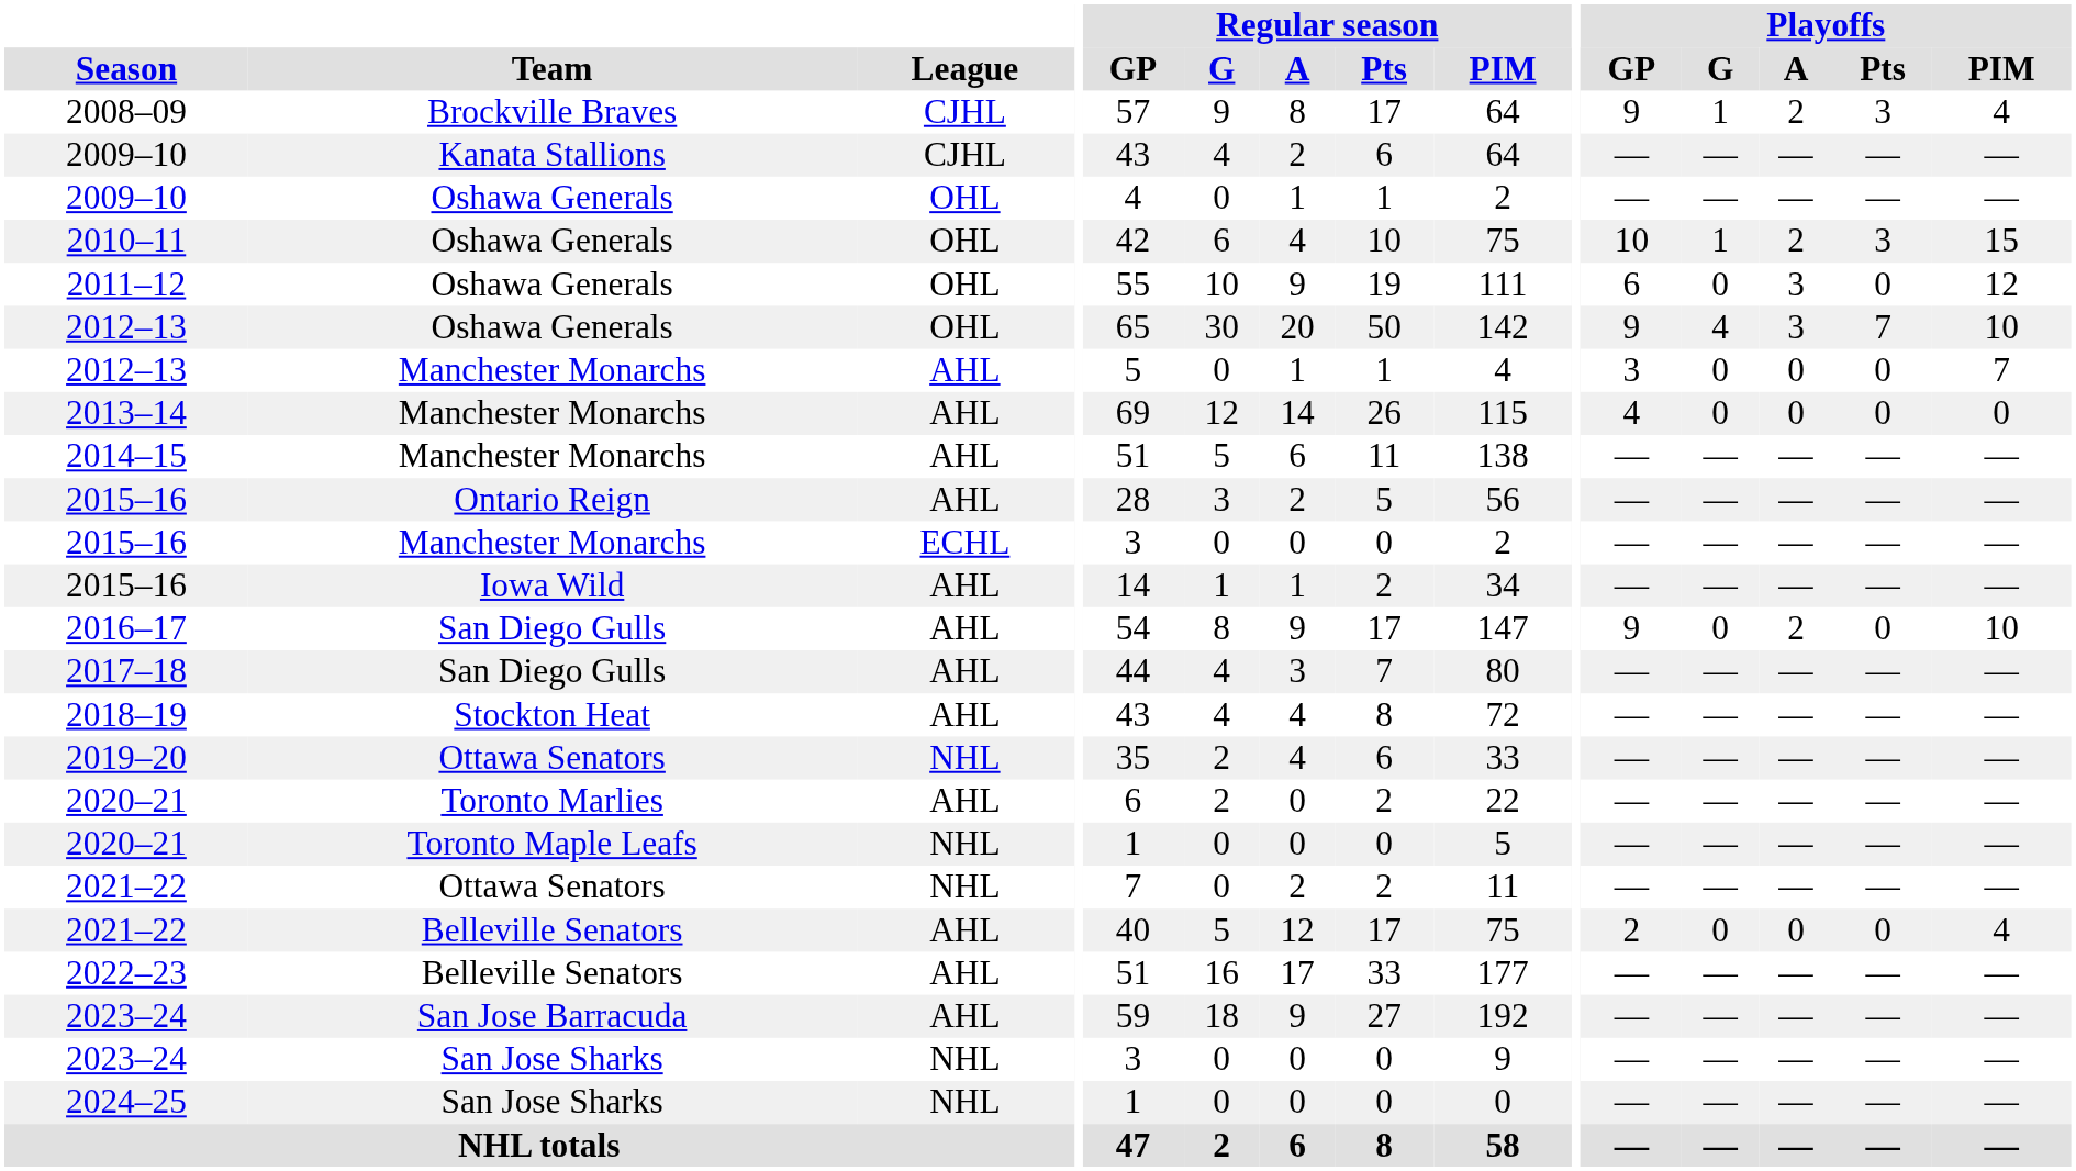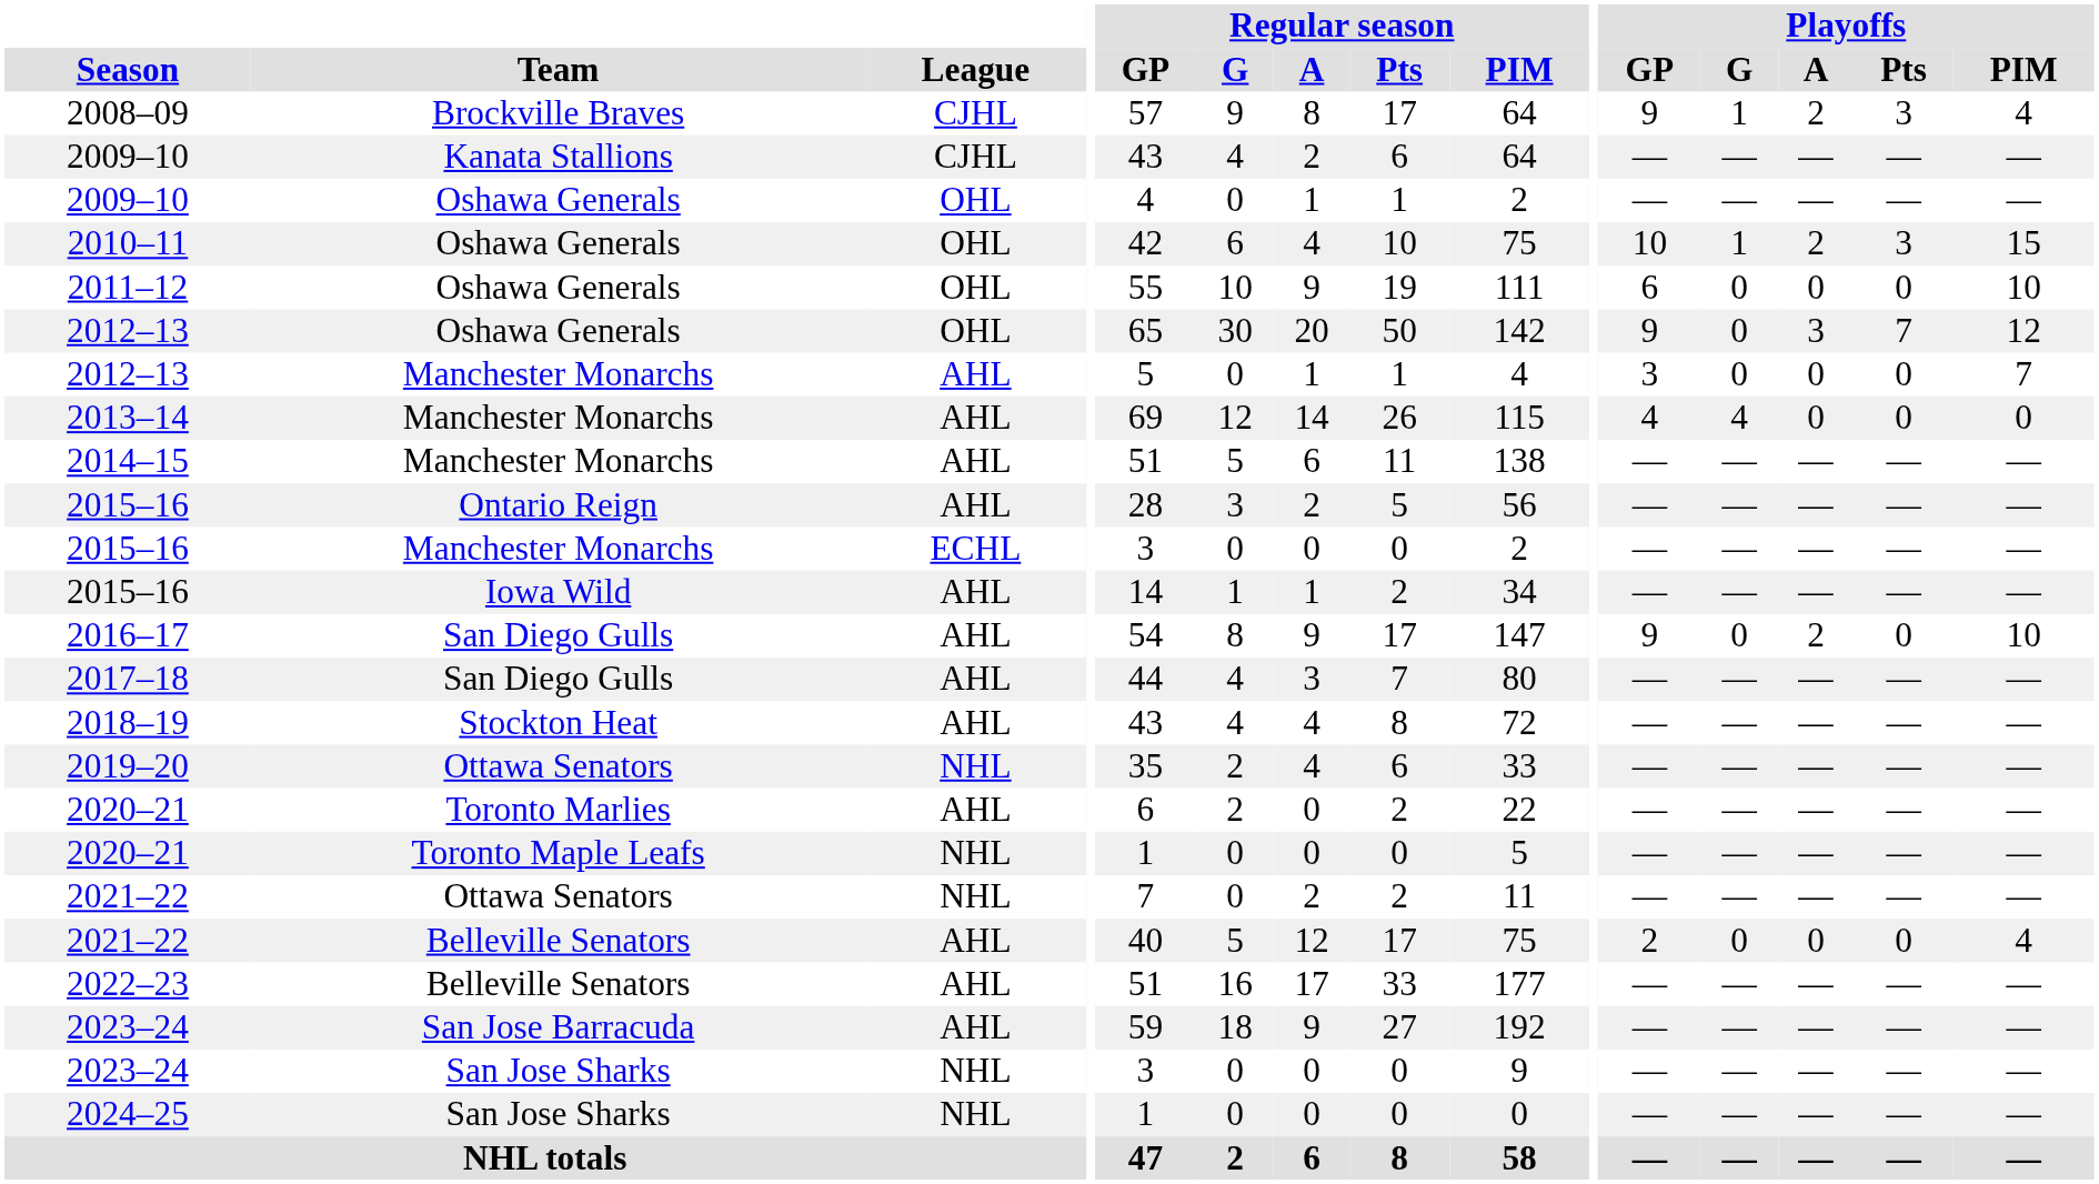 <table border="0" cellpadding="1" cellspacing="0" style="text-align:center; width:60em">
 <tr bgcolor="#e0e0e0">
 <th colspan="3" bgcolor="#ffffff"></th>
 <th rowspan="99" bgcolor="#ffffff"></th>
 <th colspan="5"><a href='#'>Regular season</a></th>
 <th rowspan="99" bgcolor="#ffffff"></th>
 <th colspan="5"><a href='#'>Playoffs</a></th>
 </tr>
 <tr bgcolor="#e0e0e0">
 <th><a href='#'>Season</a></th>
 <th>Team</th>
 <th>League</th>
 <th>GP</th>
 <th><a href='#'>G</a></th>
 <th><a href='#'>A</a></th>
 <th><a href='#'>Pts</a></th>
 <th><a href='#'>PIM</a></th>
 <th>GP</th>
 <th>G</th>
 <th>A</th>
 <th>Pts</th>
 <th>PIM</th>
 </tr>
 <tr>
 <td>2008–09</td>
 <td><a href='#'>Brockville Braves</a></td>
 <td><a href='#'>CJHL</a></td>
 <td>57</td>
 <td>9</td>
 <td>8</td>
 <td>17</td>
 <td>64</td>
 <td>9</td>
 <td>1</td>
 <td>2</td>
 <td>3</td>
 <td>4</td>
 </tr>
 <tr bgcolor="#f0f0f0">
 <td>2009–10</td>
 <td><a href='#'>Kanata Stallions</a></td>
 <td>CJHL</td>
 <td>43</td>
 <td>4</td>
 <td>2</td>
 <td>6</td>
 <td>64</td>
 <td>—</td>
 <td>—</td>
 <td>—</td>
 <td>—</td>
 <td>—</td>
 </tr>
 <tr>
 <td><a href='#'>2009–10</a></td>
 <td><a href='#'>Oshawa Generals</a></td>
 <td><a href='#'>OHL</a></td>
 <td>4</td>
 <td>0</td>
 <td>1</td>
 <td>1</td>
 <td>2</td>
 <td>—</td>
 <td>—</td>
 <td>—</td>
 <td>—</td>
 <td>—</td>
 </tr>
 <tr bgcolor="#f0f0f0">
 <td><a href='#'>2010–11</a></td>
 <td>Oshawa Generals</td>
 <td>OHL</td>
 <td>42</td>
 <td>6</td>
 <td>4</td>
 <td>10</td>
 <td>75</td>
 <td>10</td>
 <td>1</td>
 <td>2</td>
 <td>3</td>
 <td>15</td>
 </tr>
 <tr>
 <td><a href='#'>2011–12</a></td>
 <td>Oshawa Generals</td>
 <td>OHL</td>
 <td>55</td>
 <td>10</td>
 <td>9</td>
 <td>19</td>
 <td>111</td>
 <td>6</td>
 <td>0</td>
-<td>3</td>
 <td>0</td>
-<td>12</td>
+<td>0</td>
+<td>10</td>
 </tr>
 <tr bgcolor="#f0f0f0">
 <td><a href='#'>2012–13</a></td>
 <td>Oshawa Generals</td>
 <td>OHL</td>
 <td>65</td>
 <td>30</td>
 <td>20</td>
 <td>50</td>
 <td>142</td>
 <td>9</td>
-<td>4</td>
+<td>0</td>
 <td>3</td>
 <td>7</td>
-<td>10</td>
+<td>12</td>
 </tr>
 <tr>
 <td><a href='#'>2012–13</a></td>
 <td><a href='#'>Manchester Monarchs</a></td>
 <td><a href='#'>AHL</a></td>
 <td>5</td>
 <td>0</td>
 <td>1</td>
 <td>1</td>
 <td>4</td>
 <td>3</td>
 <td>0</td>
 <td>0</td>
 <td>0</td>
 <td>7</td>
 </tr>
 <tr bgcolor="#f0f0f0">
 <td><a href='#'>2013–14</a></td>
 <td>Manchester Monarchs</td>
 <td>AHL</td>
 <td>69</td>
 <td>12</td>
 <td>14</td>
 <td>26</td>
 <td>115</td>
 <td>4</td>
-<td>0</td>
+<td>4</td>
 <td>0</td>
 <td>0</td>
 <td>0</td>
 </tr>
 <tr>
 <td><a href='#'>2014–15</a></td>
 <td>Manchester Monarchs</td>
 <td>AHL</td>
 <td>51</td>
 <td>5</td>
 <td>6</td>
 <td>11</td>
 <td>138</td>
 <td>—</td>
 <td>—</td>
 <td>—</td>
 <td>—</td>
 <td>—</td>
 </tr>
 <tr bgcolor="#f0f0f0">
 <td><a href='#'>2015–16</a></td>
 <td><a href='#'>Ontario Reign</a></td>
 <td>AHL</td>
 <td>28</td>
 <td>3</td>
 <td>2</td>
 <td>5</td>
 <td>56</td>
 <td>—</td>
 <td>—</td>
 <td>—</td>
 <td>—</td>
 <td>—</td>
 </tr>
 <tr>
 <td><a href='#'>2015–16</a></td>
 <td><a href='#'>Manchester Monarchs</a></td>
 <td><a href='#'>ECHL</a></td>
 <td>3</td>
 <td>0</td>
 <td>0</td>
 <td>0</td>
 <td>2</td>
 <td>—</td>
 <td>—</td>
 <td>—</td>
 <td>—</td>
 <td>—</td>
 </tr>
 <tr bgcolor="#f0f0f0">
 <td>2015–16</td>
 <td><a href='#'>Iowa Wild</a></td>
 <td>AHL</td>
 <td>14</td>
 <td>1</td>
 <td>1</td>
 <td>2</td>
 <td>34</td>
 <td>—</td>
 <td>—</td>
 <td>—</td>
 <td>—</td>
 <td>—</td>
 </tr>
 <tr>
 <td><a href='#'>2016–17</a></td>
 <td><a href='#'>San Diego Gulls</a></td>
 <td>AHL</td>
 <td>54</td>
 <td>8</td>
 <td>9</td>
 <td>17</td>
 <td>147</td>
 <td>9</td>
 <td>0</td>
 <td>2</td>
 <td>0</td>
 <td>10</td>
 </tr>
 <tr bgcolor="#f0f0f0">
 <td><a href='#'>2017–18</a></td>
 <td>San Diego Gulls</td>
 <td>AHL</td>
 <td>44</td>
 <td>4</td>
 <td>3</td>
 <td>7</td>
 <td>80</td>
 <td>—</td>
 <td>—</td>
 <td>—</td>
 <td>—</td>
 <td>—</td>
 </tr>
 <tr>
 <td><a href='#'>2018–19</a></td>
 <td><a href='#'>Stockton Heat</a></td>
 <td>AHL</td>
 <td>43</td>
 <td>4</td>
 <td>4</td>
 <td>8</td>
 <td>72</td>
 <td>—</td>
 <td>—</td>
 <td>—</td>
 <td>—</td>
 <td>—</td>
 </tr>
 <tr bgcolor="#f0f0f0">
 <td><a href='#'>2019–20</a></td>
 <td><a href='#'>Ottawa Senators</a></td>
 <td><a href='#'>NHL</a></td>
 <td>35</td>
 <td>2</td>
 <td>4</td>
 <td>6</td>
 <td>33</td>
 <td>—</td>
 <td>—</td>
 <td>—</td>
 <td>—</td>
 <td>—</td>
 </tr>
 <tr>
 <td><a href='#'>2020–21</a></td>
 <td><a href='#'>Toronto Marlies</a></td>
 <td>AHL</td>
 <td>6</td>
 <td>2</td>
 <td>0</td>
 <td>2</td>
 <td>22</td>
 <td>—</td>
 <td>—</td>
 <td>—</td>
 <td>—</td>
 <td>—</td>
 </tr>
 <tr bgcolor="#f0f0f0">
 <td><a href='#'>2020–21</a></td>
 <td><a href='#'>Toronto Maple Leafs</a></td>
 <td>NHL</td>
 <td>1</td>
 <td>0</td>
 <td>0</td>
 <td>0</td>
 <td>5</td>
 <td>—</td>
 <td>—</td>
 <td>—</td>
 <td>—</td>
 <td>—</td>
 </tr>
 <tr>
 <td><a href='#'>2021–22</a></td>
 <td>Ottawa Senators</td>
 <td>NHL</td>
 <td>7</td>
 <td>0</td>
 <td>2</td>
 <td>2</td>
 <td>11</td>
 <td>—</td>
 <td>—</td>
 <td>—</td>
 <td>—</td>
 <td>—</td>
 </tr>
 <tr bgcolor="#f0f0f0">
 <td><a href='#'>2021–22</a></td>
 <td><a href='#'>Belleville Senators</a></td>
 <td>AHL</td>
 <td>40</td>
 <td>5</td>
 <td>12</td>
 <td>17</td>
 <td>75</td>
 <td>2</td>
 <td>0</td>
 <td>0</td>
 <td>0</td>
 <td>4</td>
 </tr>
 <tr>
 <td><a href='#'>2022–23</a></td>
 <td>Belleville Senators</td>
 <td>AHL</td>
 <td>51</td>
 <td>16</td>
 <td>17</td>
 <td>33</td>
 <td>177</td>
 <td>—</td>
 <td>—</td>
 <td>—</td>
 <td>—</td>
 <td>—</td>
 </tr>
 <tr bgcolor="#f0f0f0">
 <td><a href='#'>2023–24</a></td>
 <td><a href='#'>San Jose Barracuda</a></td>
 <td>AHL</td>
 <td>59</td>
 <td>18</td>
 <td>9</td>
 <td>27</td>
 <td>192</td>
 <td>—</td>
 <td>—</td>
 <td>—</td>
 <td>—</td>
 <td>—</td>
 </tr>
 <tr>
 <td><a href='#'>2023–24</a></td>
 <td><a href='#'>San Jose Sharks</a></td>
 <td>NHL</td>
 <td>3</td>
 <td>0</td>
 <td>0</td>
 <td>0</td>
 <td>9</td>
 <td>—</td>
 <td>—</td>
 <td>—</td>
 <td>—</td>
 <td>—</td>
 </tr>
 <tr bgcolor="#f0f0f0">
 <td><a href='#'>2024–25</a></td>
 <td>San Jose Sharks</td>
 <td>NHL</td>
 <td>1</td>
 <td>0</td>
 <td>0</td>
 <td>0</td>
 <td>0</td>
 <td>—</td>
 <td>—</td>
 <td>—</td>
 <td>—</td>
 <td>—</td>
 </tr>
 <tr bgcolor="#e0e0e0">
 <th colspan="3">NHL totals</th>
 <th>47</th>
 <th>2</th>
 <th>6</th>
 <th>8</th>
 <th>58</th>
 <th>—</th>
 <th>—</th>
 <th>—</th>
 <th>—</th>
 <th>—</th>
 </tr>
 </table>
